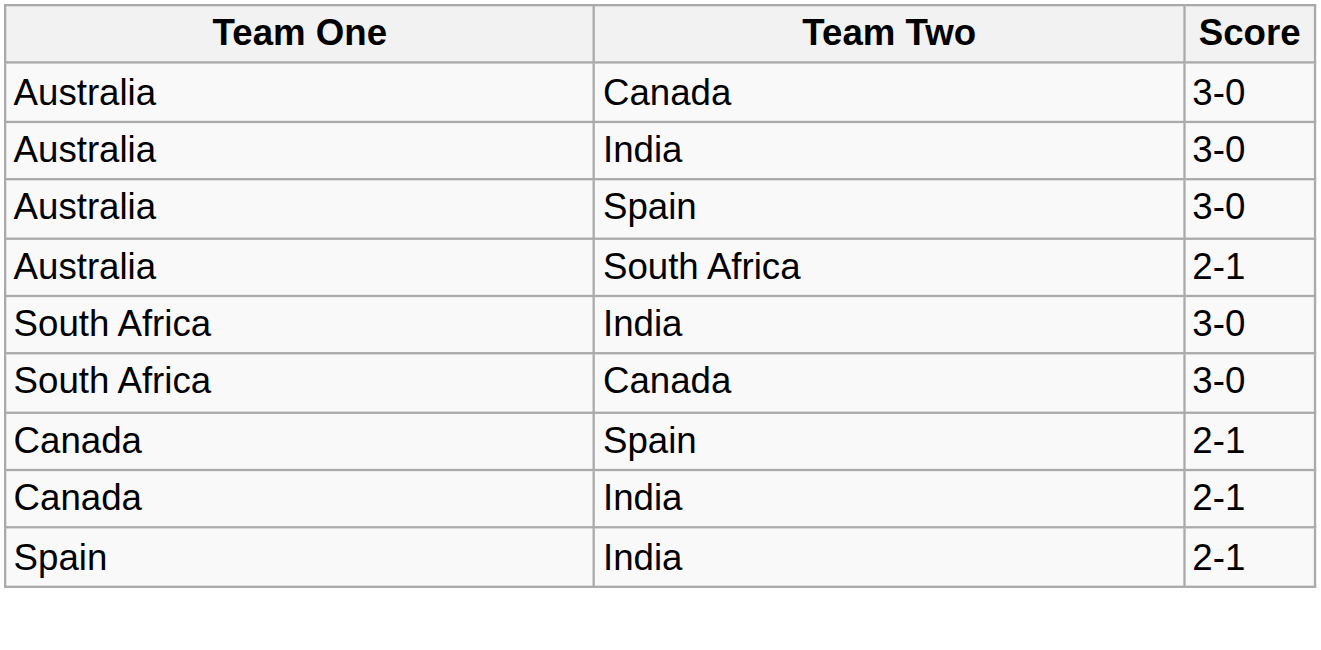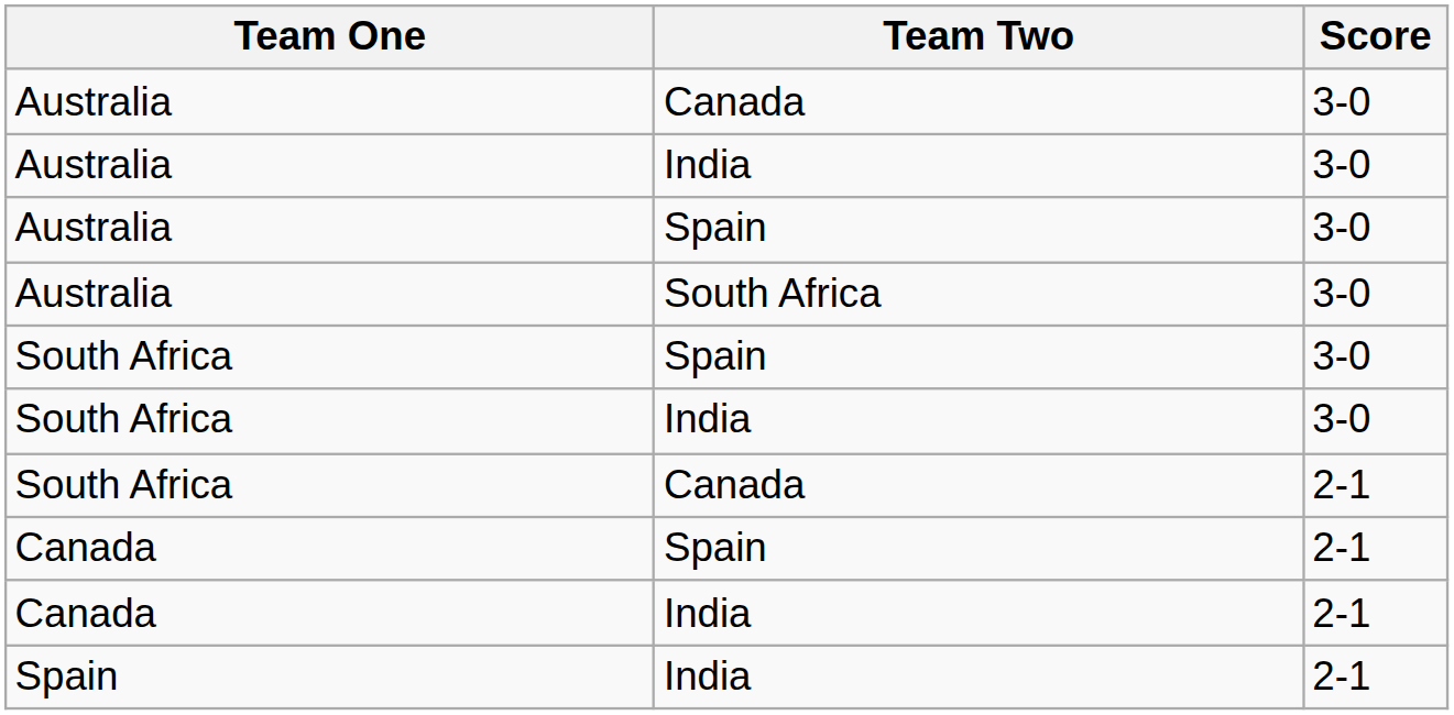 <table class="wikitable">
 <tr>
 <th width=250>Team One</th>
 <th width=250>Team Two</th>
 <th width=50>Score</th>
 </tr>
 <tr>
 <td> Australia</td>
 <td> Canada</td>
 <td>3-0</td>
 </tr>
 <tr>
 <td> Australia</td>
 <td> India</td>
 <td>3-0</td>
 </tr>
 <tr>
 <td> Australia</td>
 <td> Spain</td>
 <td>3-0</td>
 </tr>
 <tr>
 <td> Australia</td>
 <td> South Africa</td>
-<td>2-1</td>
+<td>3-0</td>
+</tr>
+<tr>
+<td> South Africa</td>
+<td> Spain</td>
+<td>3-0</td>
 </tr>
 <tr>
 <td> South Africa</td>
 <td> India</td>
 <td>3-0</td>
 </tr>
 <tr>
 <td> South Africa</td>
 <td> Canada</td>
-<td>3-0</td>
+<td>2-1</td>
 </tr>
 <tr>
 <td> Canada</td>
 <td> Spain</td>
 <td>2-1</td>
 </tr>
 <tr>
 <td> Canada</td>
 <td> India</td>
 <td>2-1</td>
 </tr>
 <tr>
 <td> Spain</td>
 <td> India</td>
 <td>2-1</td>
 </tr>
 </table>
